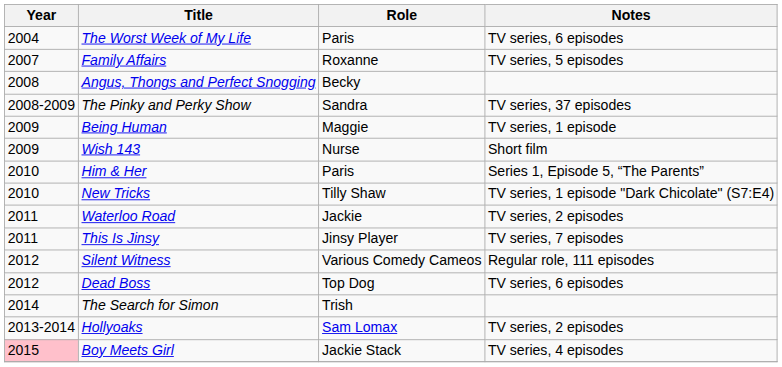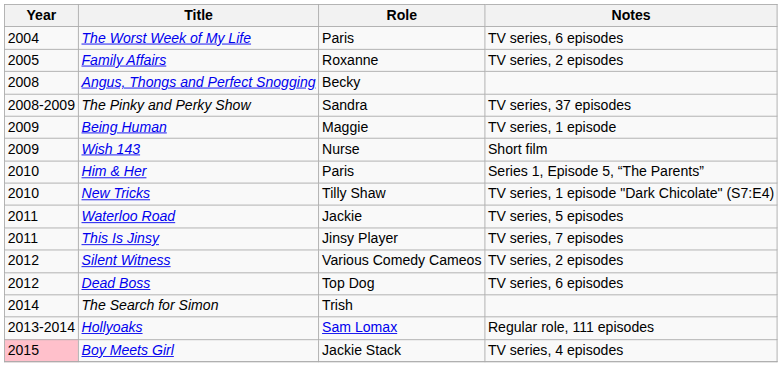 <table class="wikitable">
 <tr>
 <th>Year</th>
 <th>Title</th>
 <th>Role</th>
 <th>Notes</th>
 </tr>
 <tr>
 <td>2004</td>
 <td><em><a href='#'>The Worst Week of My Life</a></em></td>
 <td>Paris</td>
 <td>TV series, 6 episodes</td>
 </tr>
 <tr>
-<td>2007</td>
+<td>2005</td>
 <td><em><a href='#'>Family Affairs</a></em></td>
 <td>Roxanne</td>
-<td>TV series, 5 episodes</td>
+<td>TV series, 2 episodes</td>
 </tr>
 <tr>
 <td>2008</td>
 <td><em><a href='#'>Angus, Thongs and Perfect Snogging</a></em></td>
 <td>Becky</td>
 <td></td>
 </tr>
 <tr>
 <td>2008-2009</td>
 <td><em>The Pinky and Perky Show</em></td>
 <td>Sandra</td>
 <td>TV series, 37 episodes</td>
 </tr>
 <tr>
 <td>2009</td>
 <td><em><a href='#'>Being Human</a></em></td>
 <td>Maggie</td>
 <td>TV series, 1 episode</td>
 </tr>
 <tr>
 <td>2009</td>
 <td><em><a href='#'>Wish 143</a></em></td>
 <td>Nurse</td>
 <td>Short film</td>
 </tr>
 <tr>
 <td>2010</td>
 <td><em><a href='#'>Him & Her</a></em></td>
 <td>Paris</td>
 <td>Series 1, Episode 5, “The Parents”</td>
 </tr>
 <tr>
 <td>2010</td>
 <td><em><a href='#'>New Tricks</a></em></td>
 <td>Tilly Shaw</td>
 <td>TV series, 1 episode "Dark Chicolate" (S7:E4)</td>
 </tr>
 <tr>
 <td>2011</td>
 <td><em><a href='#'>Waterloo Road</a></em></td>
 <td>Jackie</td>
-<td>TV series, 2 episodes</td>
+<td>TV series, 5 episodes</td>
 </tr>
 <tr>
 <td>2011</td>
 <td><em><a href='#'>This Is Jinsy</a></em></td>
 <td>Jinsy Player</td>
 <td>TV series, 7 episodes</td>
 </tr>
 <tr>
 <td>2012</td>
 <td><em><a href='#'>Silent Witness</a></em></td>
 <td>Various Comedy Cameos</td>
-<td>Regular role, 111 episodes</td>
+<td>TV series, 2 episodes</td>
 </tr>
 <tr>
 <td>2012</td>
 <td><em><a href='#'>Dead Boss</a></em></td>
 <td>Top Dog</td>
 <td>TV series, 6 episodes</td>
 </tr>
 <tr>
 <td>2014</td>
 <td><em>The Search for Simon</em></td>
 <td>Trish</td>
 <td></td>
 </tr>
 <tr>
 <td>2013-2014</td>
 <td><em><a href='#'>Hollyoaks</a></em></td>
 <td><a href='#'>Sam Lomax</a></td>
-<td>TV series, 2 episodes</td>
+<td>Regular role, 111 episodes</td>
 </tr>
 <tr>
 <td style="background: pink;">2015</td>
 <td><em><a href='#'>Boy Meets Girl</a></em></td>
 <td>Jackie Stack</td>
 <td>TV series, 4 episodes</td>
 </tr>
 <tr>
 </tr>
 </table>
